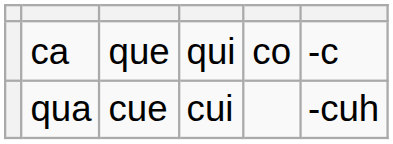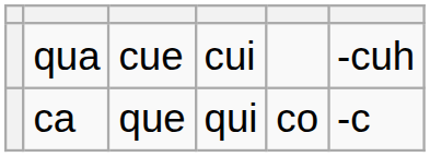 <table class="wikitable">
 <tr>
 <th></th>
 <th></th>
 <th></th>
 <th></th>
 <th></th>
 <th></th>
 </tr>
 <tr>
 <th></th>
+<td>qua</td>
+<td>cue</td>
+<td>cui</td>
+<td></td>
+<td>-cuh</td>
+</tr>
+<tr>
+<th></th>
 <td>ca</td>
 <td>que</td>
 <td>qui</td>
 <td>co</td>
 <td>-c</td>
 </tr>
-<tr>
-<th></th>
-<td>qua</td>
-<td>cue</td>
-<td>cui</td>
-<td></td>
-<td>-cuh</td>
-</tr>
 </table>
